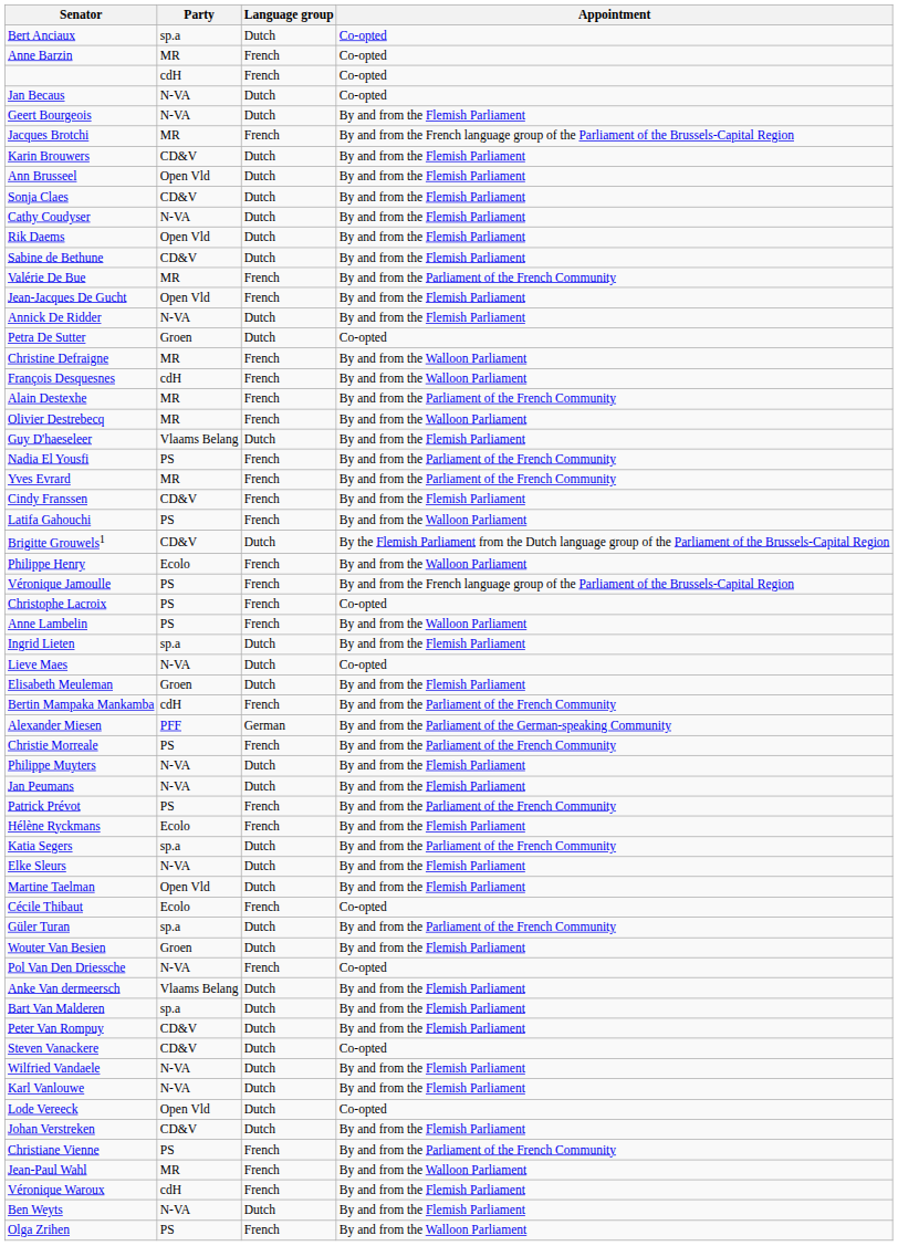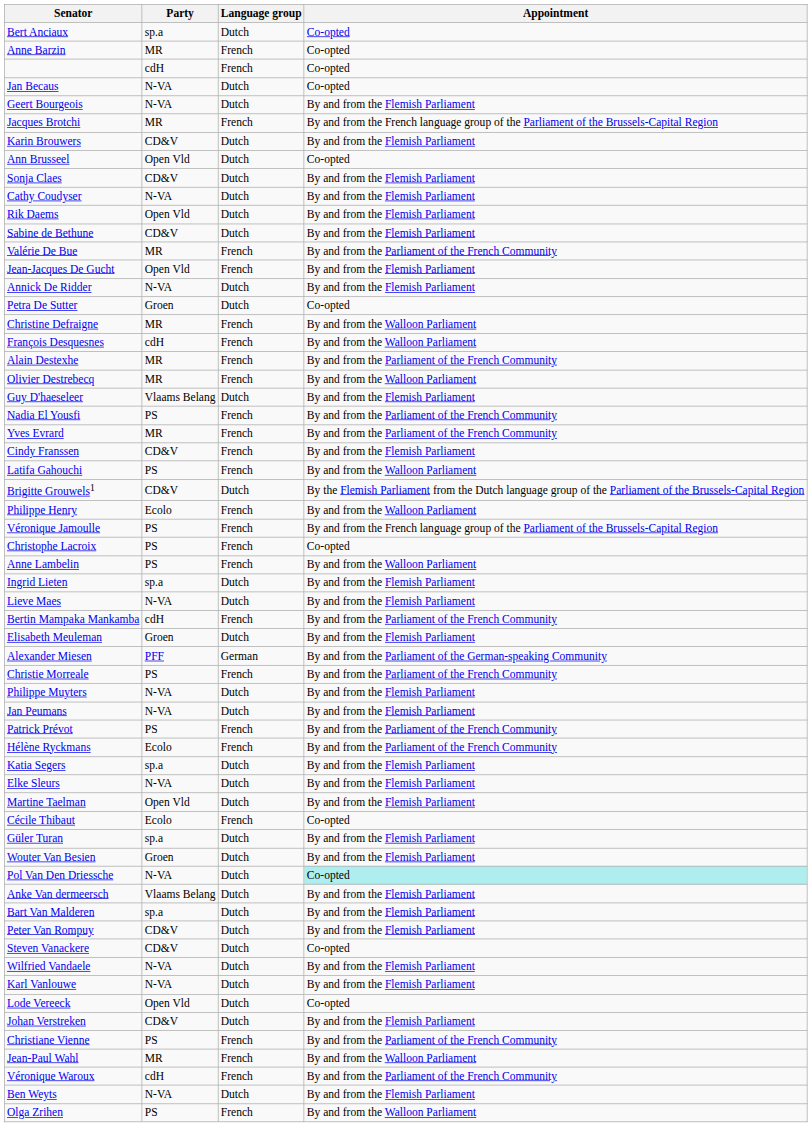 <table class="wikitable sortable">
 <tr>
 <th>Senator</th>
 <th>Party</th>
 <th>Language group</th>
 <th>Appointment</th>
 </tr>
 <tr>
 <td><a href='#'>Bert Anciaux</a></td>
 <td>sp.a</td>
 <td>Dutch</td>
 <td><a href='#'>Co-opted</a></td>
 </tr>
 <tr>
 <td><a href='#'>Anne Barzin</a></td>
 <td>MR</td>
 <td>French</td>
 <td>Co-opted</td>
 </tr>
 <tr>
 <td></td>
 <td>cdH</td>
 <td>French</td>
 <td>Co-opted</td>
 </tr>
 <tr>
 <td><a href='#'>Jan Becaus</a></td>
 <td>N-VA</td>
 <td>Dutch</td>
 <td>Co-opted</td>
 </tr>
 <tr>
 <td><a href='#'>Geert Bourgeois</a></td>
 <td>N-VA</td>
 <td>Dutch</td>
 <td>By and from the <a href='#'>Flemish Parliament</a></td>
 </tr>
 <tr>
 <td><a href='#'>Jacques Brotchi</a></td>
 <td>MR</td>
 <td>French</td>
 <td>By and from the French language group of the <a href='#'>Parliament of the Brussels-Capital Region</a></td>
 </tr>
 <tr>
 <td><a href='#'>Karin Brouwers</a></td>
 <td>CD&V</td>
 <td>Dutch</td>
 <td>By and from the <a href='#'>Flemish Parliament</a></td>
 </tr>
 <tr>
 <td><a href='#'>Ann Brusseel</a></td>
 <td>Open Vld</td>
 <td>Dutch</td>
-<td>By and from the <a href='#'>Flemish Parliament</a></td>
+<td>Co-opted</td>
 </tr>
 <tr>
 <td><a href='#'>Sonja Claes</a></td>
 <td>CD&V</td>
 <td>Dutch</td>
 <td>By and from the <a href='#'>Flemish Parliament</a></td>
 </tr>
 <tr>
 <td><a href='#'>Cathy Coudyser</a></td>
 <td>N-VA</td>
 <td>Dutch</td>
 <td>By and from the <a href='#'>Flemish Parliament</a></td>
 </tr>
 <tr>
 <td><a href='#'>Rik Daems</a></td>
 <td>Open Vld</td>
 <td>Dutch</td>
 <td>By and from the <a href='#'>Flemish Parliament</a></td>
 </tr>
 <tr>
 <td><a href='#'>Sabine de Bethune</a></td>
 <td>CD&V</td>
 <td>Dutch</td>
 <td>By and from the <a href='#'>Flemish Parliament</a></td>
 </tr>
 <tr>
 <td><a href='#'>Valérie De Bue</a></td>
 <td>MR</td>
 <td>French</td>
 <td>By and from the <a href='#'>Parliament of the French Community</a></td>
 </tr>
 <tr>
 <td><a href='#'>Jean-Jacques De Gucht</a></td>
 <td>Open Vld</td>
 <td>French</td>
 <td>By and from the <a href='#'>Flemish Parliament</a></td>
 </tr>
 <tr>
 <td><a href='#'>Annick De Ridder</a></td>
 <td>N-VA</td>
 <td>Dutch</td>
 <td>By and from the <a href='#'>Flemish Parliament</a></td>
 </tr>
 <tr>
 <td><a href='#'>Petra De Sutter</a></td>
 <td>Groen</td>
 <td>Dutch</td>
 <td>Co-opted</td>
 </tr>
 <tr>
 <td><a href='#'>Christine Defraigne</a></td>
 <td>MR</td>
 <td>French</td>
 <td>By and from the <a href='#'>Walloon Parliament</a></td>
 </tr>
 <tr>
 <td><a href='#'>François Desquesnes</a></td>
 <td>cdH</td>
 <td>French</td>
 <td>By and from the <a href='#'>Walloon Parliament</a></td>
 </tr>
 <tr>
 <td><a href='#'>Alain Destexhe</a></td>
 <td>MR</td>
 <td>French</td>
 <td>By and from the <a href='#'>Parliament of the French Community</a></td>
 </tr>
 <tr>
 <td><a href='#'>Olivier Destrebecq</a></td>
 <td>MR</td>
 <td>French</td>
 <td>By and from the <a href='#'>Walloon Parliament</a></td>
 </tr>
 <tr>
 <td><a href='#'>Guy D'haeseleer</a></td>
 <td>Vlaams Belang</td>
 <td>Dutch</td>
 <td>By and from the <a href='#'>Flemish Parliament</a></td>
 </tr>
 <tr>
 <td><a href='#'>Nadia El Yousfi</a></td>
 <td>PS</td>
 <td>French</td>
 <td>By and from the <a href='#'>Parliament of the French Community</a></td>
 </tr>
 <tr>
 <td><a href='#'>Yves Evrard</a></td>
 <td>MR</td>
 <td>French</td>
 <td>By and from the <a href='#'>Parliament of the French Community</a></td>
 </tr>
 <tr>
 <td><a href='#'>Cindy Franssen</a></td>
 <td>CD&V</td>
 <td>French</td>
 <td>By and from the <a href='#'>Flemish Parliament</a></td>
 </tr>
 <tr>
 <td><a href='#'>Latifa Gahouchi</a></td>
 <td>PS</td>
 <td>French</td>
 <td>By and from the <a href='#'>Walloon Parliament</a></td>
 </tr>
 <tr>
 <td><a href='#'>Brigitte Grouwels</a><sup>1</sup></td>
 <td>CD&V</td>
 <td>Dutch</td>
 <td>By the <a href='#'>Flemish Parliament</a> from the Dutch language group of the <a href='#'>Parliament of the Brussels-Capital Region</a></td>
 </tr>
 <tr>
 <td><a href='#'>Philippe Henry</a></td>
 <td>Ecolo</td>
 <td>French</td>
 <td>By and from the <a href='#'>Walloon Parliament</a></td>
 </tr>
 <tr>
 <td><a href='#'>Véronique Jamoulle</a></td>
 <td>PS</td>
 <td>French</td>
 <td>By and from the French language group of the <a href='#'>Parliament of the Brussels-Capital Region</a></td>
 </tr>
 <tr>
 <td><a href='#'>Christophe Lacroix</a></td>
 <td>PS</td>
 <td>French</td>
 <td>Co-opted</td>
 </tr>
 <tr>
 <td><a href='#'>Anne Lambelin</a></td>
 <td>PS</td>
 <td>French</td>
 <td>By and from the <a href='#'>Walloon Parliament</a></td>
 </tr>
 <tr>
 <td><a href='#'>Ingrid Lieten</a></td>
 <td>sp.a</td>
 <td>Dutch</td>
 <td>By and from the <a href='#'>Flemish Parliament</a></td>
 </tr>
 <tr>
 <td><a href='#'>Lieve Maes</a></td>
 <td>N-VA</td>
 <td>Dutch</td>
-<td>Co-opted</td>
-</tr>
-<tr>
-<td><a href='#'>Elisabeth Meuleman</a></td>
-<td>Groen</td>
-<td>Dutch</td>
 <td>By and from the <a href='#'>Flemish Parliament</a></td>
 </tr>
 <tr>
 <td><a href='#'>Bertin Mampaka Mankamba</a></td>
 <td>cdH</td>
 <td>French</td>
 <td>By and from the <a href='#'>Parliament of the French Community</a></td>
+</tr>
+<tr>
+<td><a href='#'>Elisabeth Meuleman</a></td>
+<td>Groen</td>
+<td>Dutch</td>
+<td>By and from the <a href='#'>Flemish Parliament</a></td>
 </tr>
 <tr>
 <td><a href='#'>Alexander Miesen</a></td>
 <td><a href='#'>PFF</a></td>
 <td>German</td>
 <td>By and from the <a href='#'>Parliament of the German-speaking Community</a></td>
 </tr>
 <tr>
 <td><a href='#'>Christie Morreale</a></td>
 <td>PS</td>
 <td>French</td>
 <td>By and from the <a href='#'>Parliament of the French Community</a></td>
 </tr>
 <tr>
 <td><a href='#'>Philippe Muyters</a></td>
 <td>N-VA</td>
 <td>Dutch</td>
 <td>By and from the <a href='#'>Flemish Parliament</a></td>
 </tr>
 <tr>
 <td><a href='#'>Jan Peumans</a></td>
 <td>N-VA</td>
 <td>Dutch</td>
 <td>By and from the <a href='#'>Flemish Parliament</a></td>
 </tr>
 <tr>
 <td><a href='#'>Patrick Prévot</a></td>
 <td>PS</td>
 <td>French</td>
 <td>By and from the <a href='#'>Parliament of the French Community</a></td>
 </tr>
 <tr>
 <td><a href='#'>Hélène Ryckmans</a></td>
 <td>Ecolo</td>
 <td>French</td>
-<td>By and from the <a href='#'>Flemish Parliament</a></td>
+<td>By and from the <a href='#'>Parliament of the French Community</a></td>
 </tr>
 <tr>
 <td><a href='#'>Katia Segers</a></td>
 <td>sp.a</td>
 <td>Dutch</td>
-<td>By and from the <a href='#'>Parliament of the French Community</a></td>
+<td>By and from the <a href='#'>Flemish Parliament</a></td>
 </tr>
 <tr>
 <td><a href='#'>Elke Sleurs</a></td>
 <td>N-VA</td>
 <td>Dutch</td>
 <td>By and from the <a href='#'>Flemish Parliament</a></td>
 </tr>
 <tr>
 <td><a href='#'>Martine Taelman</a></td>
 <td>Open Vld</td>
 <td>Dutch</td>
 <td>By and from the <a href='#'>Flemish Parliament</a></td>
 </tr>
 <tr>
 <td><a href='#'>Cécile Thibaut</a></td>
 <td>Ecolo</td>
 <td>French</td>
 <td>Co-opted</td>
 </tr>
 <tr>
 <td><a href='#'>Güler Turan</a></td>
 <td>sp.a</td>
 <td>Dutch</td>
-<td>By and from the <a href='#'>Parliament of the French Community</a></td>
+<td>By and from the <a href='#'>Flemish Parliament</a></td>
 </tr>
 <tr>
 <td><a href='#'>Wouter Van Besien</a></td>
 <td>Groen</td>
 <td>Dutch</td>
 <td>By and from the <a href='#'>Flemish Parliament</a></td>
 </tr>
 <tr>
 <td><a href='#'>Pol Van Den Driessche</a></td>
 <td>N-VA</td>
-<td>French</td>
-<td>Co-opted</td>
+<td>Dutch</td>
+<td style="background: paleturquoise;">Co-opted</td>
 </tr>
 <tr>
 <td><a href='#'>Anke Van dermeersch</a></td>
 <td>Vlaams Belang</td>
 <td>Dutch</td>
 <td>By and from the <a href='#'>Flemish Parliament</a></td>
 </tr>
 <tr>
 <td><a href='#'>Bart Van Malderen</a></td>
 <td>sp.a</td>
 <td>Dutch</td>
 <td>By and from the <a href='#'>Flemish Parliament</a></td>
 </tr>
 <tr>
 <td><a href='#'>Peter Van Rompuy</a></td>
 <td>CD&V</td>
 <td>Dutch</td>
 <td>By and from the <a href='#'>Flemish Parliament</a></td>
 </tr>
 <tr>
 <td><a href='#'>Steven Vanackere</a></td>
 <td>CD&V</td>
 <td>Dutch</td>
 <td>Co-opted</td>
 </tr>
 <tr>
 <td><a href='#'>Wilfried Vandaele</a></td>
 <td>N-VA</td>
 <td>Dutch</td>
 <td>By and from the <a href='#'>Flemish Parliament</a></td>
 </tr>
 <tr>
 <td><a href='#'>Karl Vanlouwe</a></td>
 <td>N-VA</td>
 <td>Dutch</td>
 <td>By and from the <a href='#'>Flemish Parliament</a></td>
 </tr>
 <tr>
 <td><a href='#'>Lode Vereeck</a></td>
 <td>Open Vld</td>
 <td>Dutch</td>
 <td>Co-opted</td>
 </tr>
 <tr>
 <td><a href='#'>Johan Verstreken</a></td>
 <td>CD&V</td>
 <td>Dutch</td>
 <td>By and from the <a href='#'>Flemish Parliament</a></td>
 </tr>
 <tr>
 <td><a href='#'>Christiane Vienne</a></td>
 <td>PS</td>
 <td>French</td>
 <td>By and from the <a href='#'>Parliament of the French Community</a></td>
 </tr>
 <tr>
 <td><a href='#'>Jean-Paul Wahl</a></td>
 <td>MR</td>
 <td>French</td>
 <td>By and from the <a href='#'>Walloon Parliament</a></td>
 </tr>
 <tr>
 <td><a href='#'>Véronique Waroux</a></td>
 <td>cdH</td>
 <td>French</td>
-<td>By and from the <a href='#'>Flemish Parliament</a></td>
+<td>By and from the <a href='#'>Parliament of the French Community</a></td>
 </tr>
 <tr>
 <td><a href='#'>Ben Weyts</a></td>
 <td>N-VA</td>
 <td>Dutch</td>
 <td>By and from the <a href='#'>Flemish Parliament</a></td>
 </tr>
 <tr>
 <td><a href='#'>Olga Zrihen</a></td>
 <td>PS</td>
 <td>French</td>
 <td>By and from the <a href='#'>Walloon Parliament</a></td>
 </tr>
 </table>
